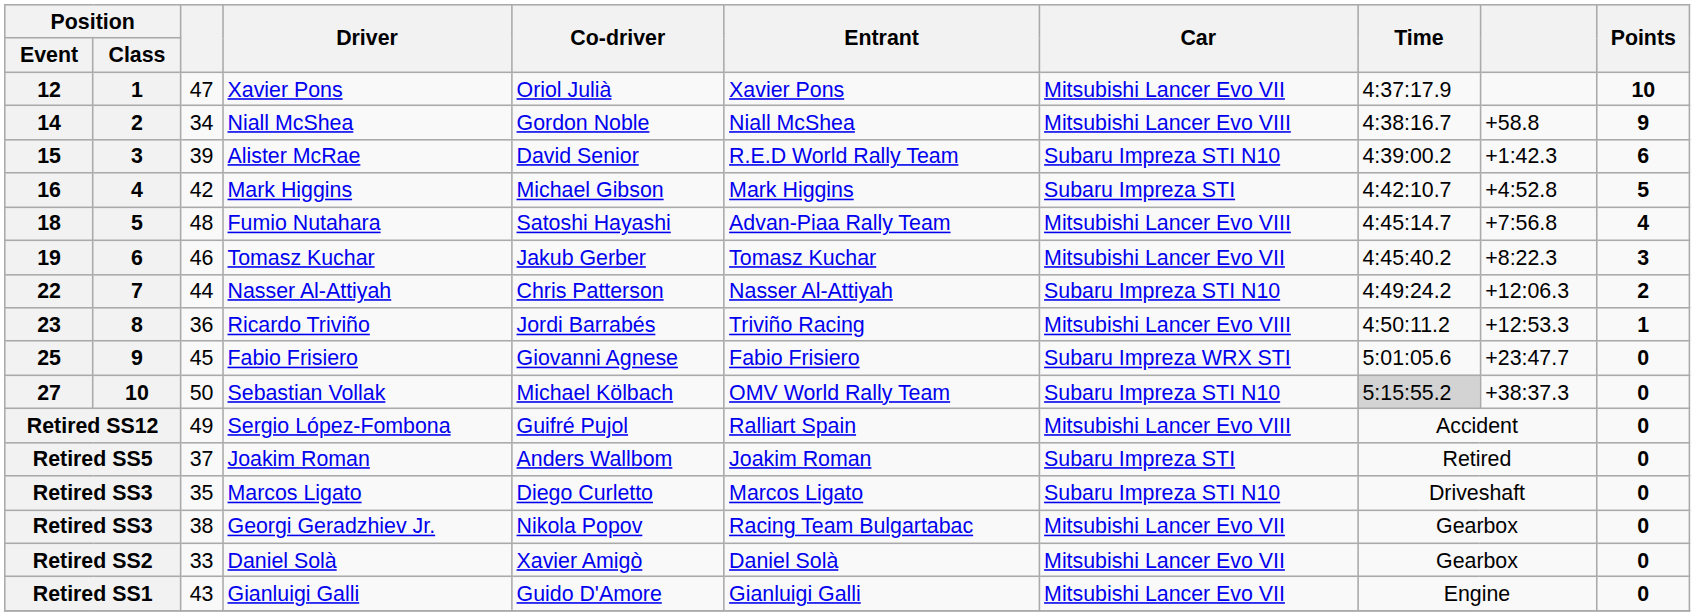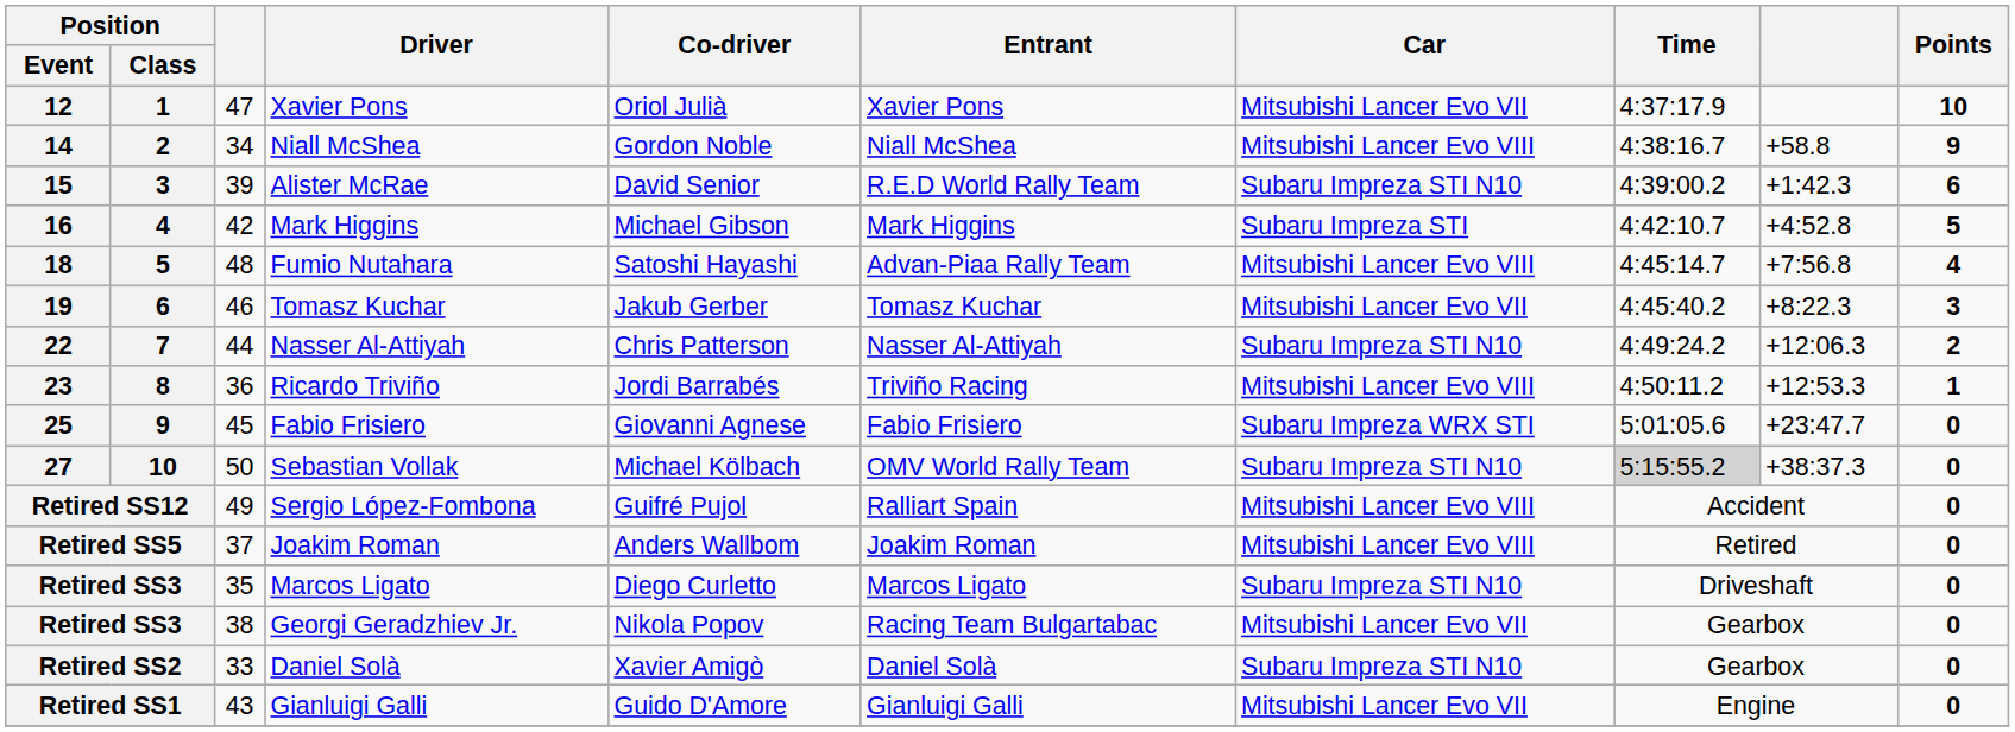 <table class="wikitable" width=85% style="font-size: 85%;">
 <tr>
 <th colspan="2">Position</th>
 <th rowspan="2"></th>
 <th rowspan="2">Driver</th>
 <th rowspan="2">Co-driver</th>
 <th rowspan="2">Entrant</th>
 <th rowspan="2">Car</th>
 <th rowspan="2">Time</th>
 <th rowspan="2"></th>
 <th rowspan="2">Points</th>
 </tr>
 <tr>
 <th>Event</th>
 <th>Class</th>
 </tr>
 <tr>
 <th>12</th>
 <th>1</th>
 <td align="center">47</td>
 <td> <a href='#'>Xavier Pons</a></td>
 <td> <a href='#'>Oriol Julià</a></td>
 <td> <a href='#'>Xavier Pons</a></td>
 <td><a href='#'>Mitsubishi Lancer Evo VII</a></td>
 <td>4:37:17.9</td>
 <td></td>
 <td align="center"><strong>10</strong></td>
 </tr>
 <tr>
 <th>14</th>
 <th>2</th>
 <td align="center">34</td>
 <td> <a href='#'>Niall McShea</a></td>
 <td> <a href='#'>Gordon Noble</a></td>
 <td> <a href='#'>Niall McShea</a></td>
 <td><a href='#'>Mitsubishi Lancer Evo VIII</a></td>
 <td>4:38:16.7</td>
 <td>+58.8</td>
 <td align="center"><strong>9</strong></td>
 </tr>
 <tr>
 <th>15</th>
 <th>3</th>
 <td align="center">39</td>
 <td> <a href='#'>Alister McRae</a></td>
 <td> <a href='#'>David Senior</a></td>
 <td> <a href='#'>R.E.D World Rally Team</a></td>
 <td><a href='#'>Subaru Impreza STI N10</a></td>
 <td>4:39:00.2</td>
 <td>+1:42.3</td>
 <td align="center"><strong>6</strong></td>
 </tr>
 <tr>
 <th>16</th>
 <th>4</th>
 <td align="center">42</td>
 <td> <a href='#'>Mark Higgins</a></td>
 <td> <a href='#'>Michael Gibson</a></td>
 <td> <a href='#'>Mark Higgins</a></td>
 <td><a href='#'>Subaru Impreza STI</a></td>
 <td>4:42:10.7</td>
 <td>+4:52.8</td>
 <td align="center"><strong>5</strong></td>
 </tr>
 <tr>
 <th>18</th>
 <th>5</th>
 <td align="center">48</td>
 <td> <a href='#'>Fumio Nutahara</a></td>
 <td> <a href='#'>Satoshi Hayashi</a></td>
 <td> <a href='#'>Advan-Piaa Rally Team</a></td>
 <td><a href='#'>Mitsubishi Lancer Evo VIII</a></td>
 <td>4:45:14.7</td>
 <td>+7:56.8</td>
 <td align="center"><strong>4</strong></td>
 </tr>
 <tr>
 <th>19</th>
 <th>6</th>
 <td align="center">46</td>
 <td> <a href='#'>Tomasz Kuchar</a></td>
 <td> <a href='#'>Jakub Gerber</a></td>
 <td> <a href='#'>Tomasz Kuchar</a></td>
 <td><a href='#'>Mitsubishi Lancer Evo VII</a></td>
 <td>4:45:40.2</td>
 <td>+8:22.3</td>
 <td align="center"><strong>3</strong></td>
 </tr>
 <tr>
 <th>22</th>
 <th>7</th>
 <td align="center">44</td>
 <td> <a href='#'>Nasser Al-Attiyah</a></td>
 <td> <a href='#'>Chris Patterson</a></td>
 <td> <a href='#'>Nasser Al-Attiyah</a></td>
 <td><a href='#'>Subaru Impreza STI N10</a></td>
 <td>4:49:24.2</td>
 <td>+12:06.3</td>
 <td align="center"><strong>2</strong></td>
 </tr>
 <tr>
 <th>23</th>
 <th>8</th>
 <td align="center">36</td>
 <td> <a href='#'>Ricardo Triviño</a></td>
 <td> <a href='#'>Jordi Barrabés</a></td>
 <td> <a href='#'>Triviño Racing</a></td>
 <td><a href='#'>Mitsubishi Lancer Evo VIII</a></td>
 <td>4:50:11.2</td>
 <td>+12:53.3</td>
 <td align="center"><strong>1</strong></td>
 </tr>
 <tr>
 <th>25</th>
 <th>9</th>
 <td align="center">45</td>
 <td> <a href='#'>Fabio Frisiero</a></td>
 <td> <a href='#'>Giovanni Agnese</a></td>
 <td> <a href='#'>Fabio Frisiero</a></td>
 <td><a href='#'>Subaru Impreza WRX STI</a></td>
 <td>5:01:05.6</td>
 <td>+23:47.7</td>
 <td align="center"><strong>0</strong></td>
 </tr>
 <tr>
 <th>27</th>
 <th>10</th>
 <td align="center">50</td>
 <td> <a href='#'>Sebastian Vollak</a></td>
 <td> <a href='#'>Michael Kölbach</a></td>
 <td> <a href='#'>OMV World Rally Team</a></td>
 <td><a href='#'>Subaru Impreza STI N10</a></td>
 <td style="background: lightgrey;">5:15:55.2</td>
 <td>+38:37.3</td>
 <td align="center"><strong>0</strong></td>
 </tr>
 <tr>
 <th colspan="2">Retired SS12</th>
 <td align="center">49</td>
 <td> <a href='#'>Sergio López-Fombona</a></td>
 <td> <a href='#'>Guifré Pujol</a></td>
 <td> <a href='#'>Ralliart Spain</a></td>
 <td><a href='#'>Mitsubishi Lancer Evo VIII</a></td>
 <td align="center" colspan="2">Accident</td>
 <td align="center"><strong>0</strong></td>
 </tr>
 <tr>
 <th colspan="2">Retired SS5</th>
 <td align="center">37</td>
 <td> <a href='#'>Joakim Roman</a></td>
 <td> <a href='#'>Anders Wallbom</a></td>
 <td> <a href='#'>Joakim Roman</a></td>
-<td><a href='#'>Subaru Impreza STI</a></td>
+<td><a href='#'>Mitsubishi Lancer Evo VIII</a></td>
 <td align="center" colspan="2">Retired</td>
 <td align="center"><strong>0</strong></td>
 </tr>
 <tr>
 <th colspan="2">Retired SS3</th>
 <td align="center">35</td>
 <td> <a href='#'>Marcos Ligato</a></td>
 <td> <a href='#'>Diego Curletto</a></td>
 <td> <a href='#'>Marcos Ligato</a></td>
 <td><a href='#'>Subaru Impreza STI N10</a></td>
 <td align="center" colspan="2">Driveshaft</td>
 <td align="center"><strong>0</strong></td>
 </tr>
 <tr>
 <th colspan="2">Retired SS3</th>
 <td align="center">38</td>
 <td> <a href='#'>Georgi Geradzhiev Jr.</a></td>
 <td> <a href='#'>Nikola Popov</a></td>
 <td> <a href='#'>Racing Team Bulgartabac</a></td>
 <td><a href='#'>Mitsubishi Lancer Evo VII</a></td>
 <td align="center" colspan="2">Gearbox</td>
 <td align="center"><strong>0</strong></td>
 </tr>
 <tr>
 <th colspan="2">Retired SS2</th>
 <td align="center">33</td>
 <td> <a href='#'>Daniel Solà</a></td>
 <td> <a href='#'>Xavier Amigò</a></td>
 <td> <a href='#'>Daniel Solà</a></td>
-<td><a href='#'>Mitsubishi Lancer Evo VII</a></td>
+<td><a href='#'>Subaru Impreza STI N10</a></td>
 <td align="center" colspan="2">Gearbox</td>
 <td align="center"><strong>0</strong></td>
 </tr>
 <tr>
 <th colspan="2">Retired SS1</th>
 <td align="center">43</td>
 <td> <a href='#'>Gianluigi Galli</a></td>
 <td> <a href='#'>Guido D'Amore</a></td>
 <td> <a href='#'>Gianluigi Galli</a></td>
 <td><a href='#'>Mitsubishi Lancer Evo VII</a></td>
 <td align="center" colspan="2">Engine</td>
 <td align="center"><strong>0</strong></td>
 </tr>
 <tr>
 </tr>
 </table>
